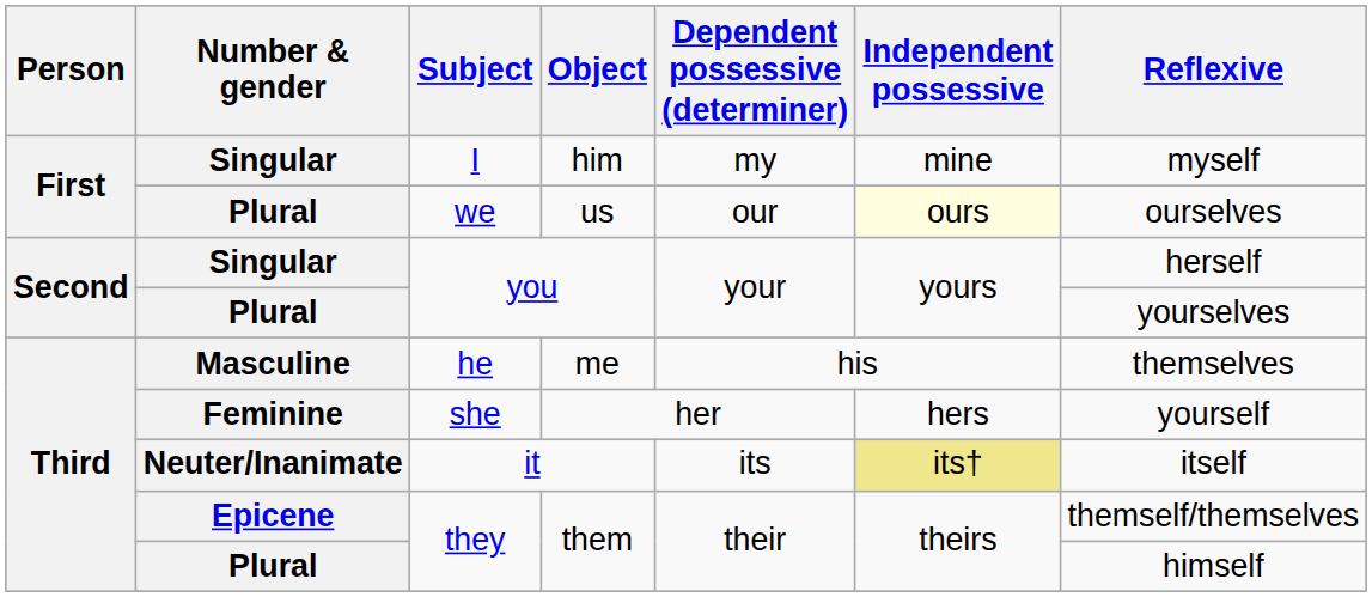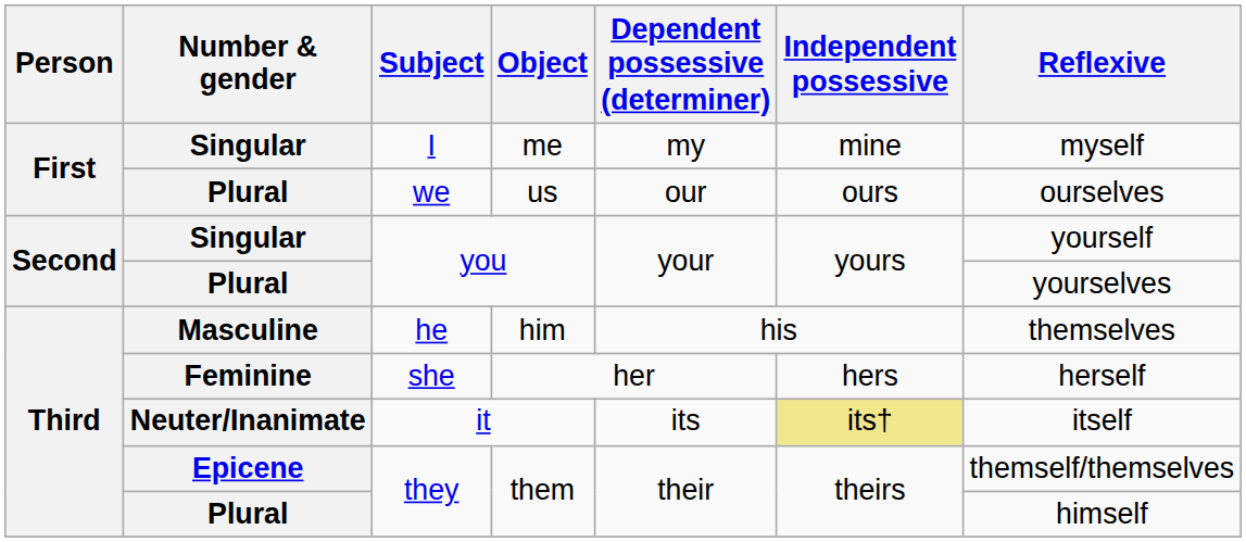 <table class="wikitable" style="text-align:center">
 <tr>
 <th>Person</th>
 <th colspan="2">Number & gender</th>
 <th style="width:6em;line-height:1.2;"><a href='#'>Subject</a></th>
 <th style="width:6em;line-height:1.2;"><a href='#'>Object</a></th>
 <th style="width:6em;line-height:1.2;"><a href='#'>Dependent possessive (determiner)</a></th>
 <th style="width:6em;line-height:1.2;"><a href='#'>Independent possessive</a></th>
 <th style="width:6em;line-height:1.2;"><a href='#'>Reflexive</a></th>
 </tr>
 <tr>
 <th rowspan="2">First</th>
 <th colspan="2">Singular</th>
 <td><a href='#'>I</a></td>
-<td>him</td>
+<td>me</td>
 <td>my</td>
 <td>mine</td>
 <td>myself</td>
 </tr>
 <tr>
 <th colspan="2">Plural</th>
 <td><a href='#'>we</a></td>
 <td>us</td>
 <td>our</td>
-<td style="background: lightyellow;">ours</td>
+<td>ours</td>
 <td>ourselves</td>
 </tr>
 <tr>
 <th rowspan="2">Second</th>
 <th colspan="2">Singular</th>
 <td colspan="2" rowspan="2"><a href='#'>you</a></td>
 <td rowspan="2">your</td>
 <td rowspan="2">yours</td>
-<td>herself</td>
+<td>yourself</td>
 </tr>
 <tr>
 <th colspan="2">Plural</th>
 <td>yourselves</td>
 </tr>
 <tr>
 <th colspan="2" rowspan="5">Third</th>
 <th>Masculine</th>
 <td><a href='#'>he</a></td>
-<td>me</td>
+<td>him</td>
 <td colspan="2">his</td>
 <td>themselves</td>
 </tr>
 <tr>
 <th>Feminine</th>
 <td><a href='#'>she</a></td>
 <td colspan="2">her</td>
 <td>hers</td>
-<td>yourself</td>
+<td>herself</td>
 </tr>
 <tr>
 <th>Neuter/Inanimate</th>
 <td colspan="2"><a href='#'>it</a></td>
 <td>its</td>
 <td style="background: khaki;">its†</td>
 <td>itself</td>
 </tr>
 <tr>
 <th><a href='#'>Epicene</a></th>
 <td rowspan="2"><a href='#'>they</a></td>
 <td rowspan="2">them</td>
 <td rowspan="2">their</td>
 <td rowspan="2">theirs</td>
 <td>themself/themselves</td>
 </tr>
 <tr>
 <th>Plural</th>
 <td>himself</td>
 </tr>
 </table>
